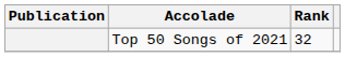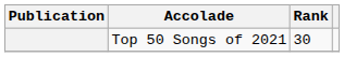 <table class="sortable wikitable plainrowheaders  mw-collapsible">
 <tr>
 <th scope="col">Publication</th>
 <th scope="col" class="unsortable">Accolade</th>
 <th scope="col">Rank</th>
 <th scope="col" class="unsortable"></th>
 </tr>
 <tr>
 <th scope="row"><em></em></th>
 <td>Top 50 Songs of 2021</td>
-<td>32</td>
+<td>30</td>
 <td></td>
 </tr>
 <tr>
 </tr>
 </table>
